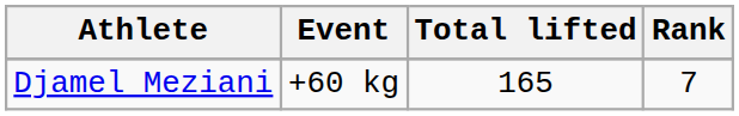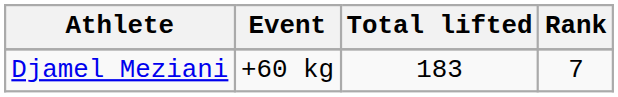 <table class="wikitable" style="text-align:center; font-size:90%">
 <tr>
 <th>Athlete</th>
 <th>Event</th>
 <th>Total lifted</th>
 <th>Rank</th>
 </tr>
 <tr>
 </tr>
 <tr>
 <td align=left><a href='#'>Djamel Meziani</a></td>
 <td align=left>+60 kg</td>
-<td>165</td>
+<td>183</td>
 <td>7</td>
 </tr>
 </table>
